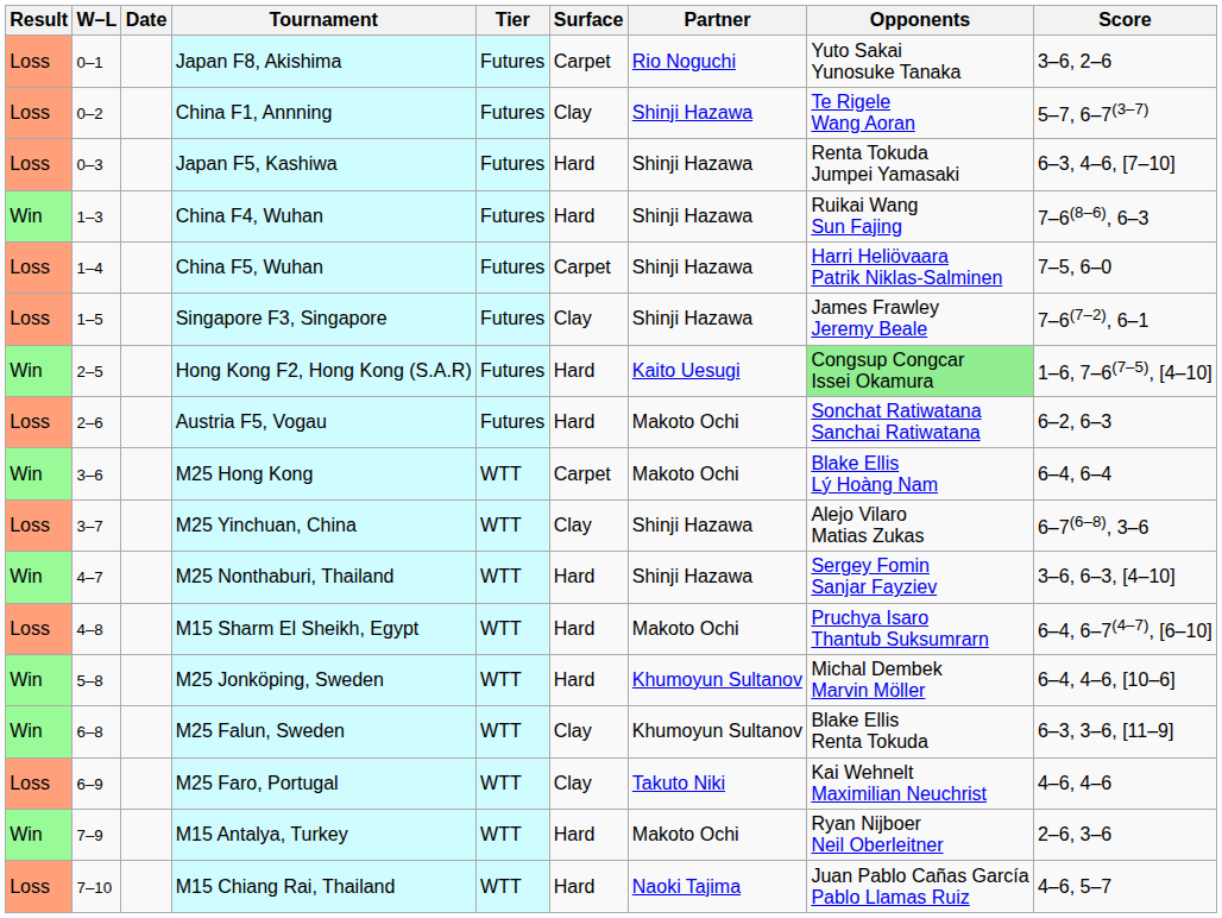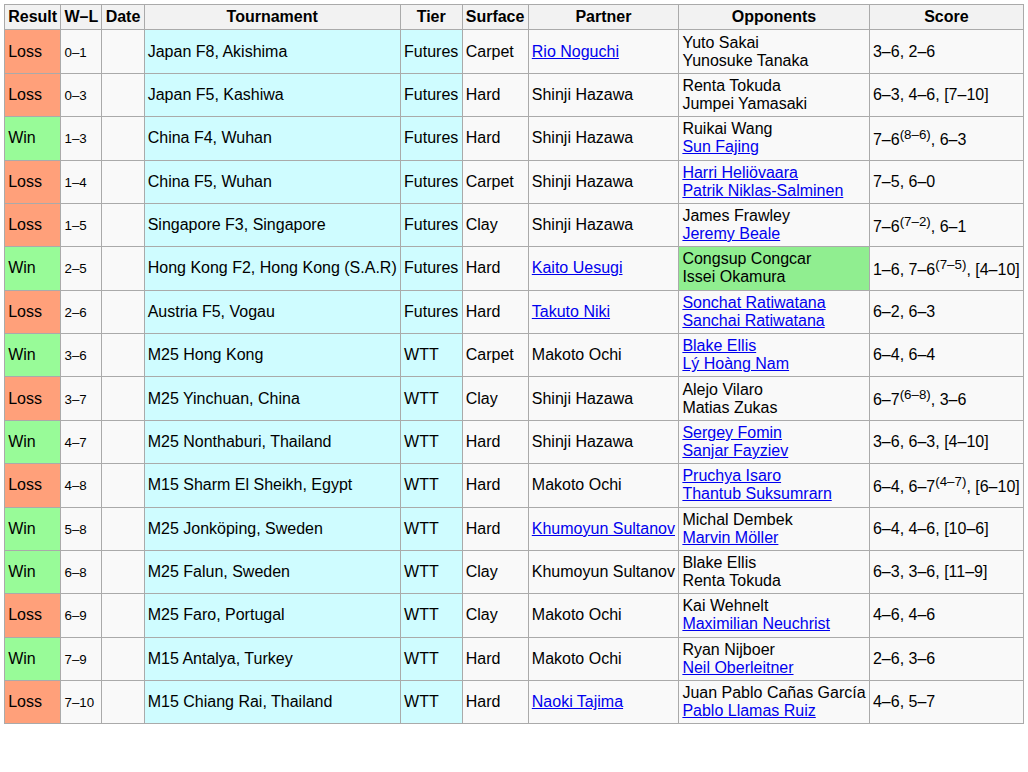 <table class="sortable wikitable nowrap">
 <tr>
 <th>Result</th>
 <th class="unsortable">W–L</th>
 <th>Date</th>
 <th>Tournament</th>
 <th>Tier</th>
 <th>Surface</th>
 <th>Partner</th>
 <th>Opponents</th>
 <th class="unsortable">Score</th>
 </tr>
 <tr>
 <td bgcolor=FFA07A>Loss</td>
 <td><small>0–1</small></td>
 <td></td>
 <td style="background:#cffcff;">Japan F8, Akishima</td>
 <td style="background:#cffcff;">Futures</td>
 <td>Carpet</td>
 <td> <a href='#'>Rio Noguchi</a></td>
 <td> Yuto Sakai <br> Yunosuke Tanaka</td>
 <td>3–6, 2–6</td>
-</tr>
-<tr>
-<td bgcolor=FFA07A>Loss</td>
-<td><small>0–2</small></td>
-<td></td>
-<td style="background:#cffcff;">China F1, Annning</td>
-<td style="background:#cffcff;">Futures</td>
-<td>Clay</td>
-<td> <a href='#'>Shinji Hazawa</a></td>
-<td> <a href='#'>Te Rigele</a> <br> <a href='#'>Wang Aoran</a></td>
-<td>5–7, 6–7<sup>(3–7)</sup></td>
 </tr>
 <tr>
 <td bgcolor=FFA07A>Loss</td>
 <td><small>0–3</small></td>
 <td></td>
 <td style="background:#cffcff;">Japan F5, Kashiwa</td>
 <td style="background:#cffcff;">Futures</td>
 <td>Hard</td>
 <td> Shinji Hazawa</td>
 <td> Renta Tokuda <br> Jumpei Yamasaki</td>
 <td>6–3, 4–6, [7–10]</td>
 </tr>
 <tr>
 <td bgcolor=98FB98>Win</td>
 <td><small>1–3</small></td>
 <td></td>
 <td style="background:#cffcff;">China F4, Wuhan</td>
 <td style="background:#cffcff;">Futures</td>
 <td>Hard</td>
 <td> Shinji Hazawa</td>
 <td> Ruikai Wang <br> <a href='#'>Sun Fajing</a></td>
 <td>7–6<sup>(8–6)</sup>, 6–3</td>
 </tr>
 <tr>
 <td bgcolor=FFA07A>Loss</td>
 <td><small>1–4</small></td>
 <td></td>
 <td style="background:#cffcff;">China F5, Wuhan</td>
 <td style="background:#cffcff;">Futures</td>
 <td>Carpet</td>
 <td> Shinji Hazawa</td>
 <td> <a href='#'>Harri Heliövaara</a> <br> <a href='#'>Patrik Niklas-Salminen</a></td>
 <td>7–5, 6–0</td>
 </tr>
 <tr>
 <td bgcolor=FFA07A>Loss</td>
 <td><small>1–5</small></td>
 <td></td>
 <td style="background:#cffcff;">Singapore F3, Singapore</td>
 <td style="background:#cffcff;">Futures</td>
 <td>Clay</td>
 <td> Shinji Hazawa</td>
 <td> James Frawley <br> <a href='#'>Jeremy Beale</a></td>
 <td>7–6<sup>(7–2)</sup>, 6–1</td>
 </tr>
 <tr>
 <td bgcolor=98FB98>Win</td>
 <td><small>2–5</small></td>
 <td></td>
 <td style="background:#cffcff;">Hong Kong F2, Hong Kong (S.A.R)</td>
 <td style="background:#cffcff;">Futures</td>
 <td>Hard</td>
 <td> <a href='#'>Kaito Uesugi</a></td>
 <td style="background: lightgreen;"> Congsup Congcar <br> Issei Okamura</td>
 <td>1–6, 7–6<sup>(7–5)</sup>, [4–10]</td>
 </tr>
 <tr>
 <td bgcolor=FFA07A>Loss</td>
 <td><small>2–6</small></td>
 <td></td>
 <td style="background:#cffcff;">Austria F5, Vogau</td>
 <td style="background:#cffcff;">Futures</td>
 <td>Hard</td>
-<td> Makoto Ochi</td>
+<td> <a href='#'>Takuto Niki</a></td>
 <td> <a href='#'>Sonchat Ratiwatana</a> <br> <a href='#'>Sanchai Ratiwatana</a></td>
 <td>6–2, 6–3</td>
 </tr>
 <tr>
 <td bgcolor=98FB98>Win</td>
 <td><small>3–6</small></td>
 <td></td>
 <td style="background:#cffcff;">M25 Hong Kong</td>
 <td style="background:#cffcff;">WTT</td>
 <td>Carpet</td>
 <td> Makoto Ochi</td>
 <td> <a href='#'>Blake Ellis</a> <br> <a href='#'>Lý Hoàng Nam</a></td>
 <td>6–4, 6–4</td>
 </tr>
 <tr>
 <td bgcolor=FFA07A>Loss</td>
 <td><small>3–7</small></td>
 <td></td>
 <td style="background:#cffcff;">M25 Yinchuan, China</td>
 <td style="background:#cffcff;">WTT</td>
 <td>Clay</td>
 <td> Shinji Hazawa</td>
 <td> Alejo Vilaro <br> Matias Zukas</td>
 <td>6–7<sup>(6–8)</sup>, 3–6</td>
 </tr>
 <tr>
 <td bgcolor=98FB98>Win</td>
 <td><small>4–7</small></td>
 <td></td>
 <td style="background:#cffcff;">M25 Nonthaburi, Thailand</td>
 <td style="background:#cffcff;">WTT</td>
 <td>Hard</td>
 <td> Shinji Hazawa</td>
 <td> <a href='#'>Sergey Fomin</a> <br> <a href='#'>Sanjar Fayziev</a></td>
 <td>3–6, 6–3, [4–10]</td>
 </tr>
 <tr>
 <td bgcolor=FFA07A>Loss</td>
 <td><small>4–8</small></td>
 <td></td>
 <td style="background:#cffcff;">M15 Sharm El Sheikh, Egypt</td>
 <td style="background:#cffcff;">WTT</td>
 <td>Hard</td>
 <td> Makoto Ochi</td>
 <td> <a href='#'>Pruchya Isaro</a> <br> <a href='#'>Thantub Suksumrarn</a></td>
 <td>6–4, 6–7<sup>(4–7)</sup>, [6–10]</td>
 </tr>
 <tr>
 <td bgcolor=98FB98>Win</td>
 <td><small>5–8</small></td>
 <td></td>
 <td style="background:#cffcff;">M25 Jonköping, Sweden</td>
 <td style="background:#cffcff;">WTT</td>
 <td>Hard</td>
 <td> <a href='#'>Khumoyun Sultanov</a></td>
 <td> Michal Dembek <br> <a href='#'>Marvin Möller</a></td>
 <td>6–4, 4–6, [10–6]</td>
 </tr>
 <tr>
 <td bgcolor=98FB98>Win</td>
 <td><small>6–8</small></td>
 <td></td>
 <td style="background:#cffcff;">M25 Falun, Sweden</td>
 <td style="background:#cffcff;">WTT</td>
 <td>Clay</td>
 <td> Khumoyun Sultanov</td>
 <td> Blake Ellis <br> Renta Tokuda</td>
 <td>6–3, 3–6, [11–9]</td>
 </tr>
 <tr>
 <td bgcolor=FFA07A>Loss</td>
 <td><small>6–9</small></td>
 <td></td>
 <td style="background:#cffcff;">M25 Faro, Portugal</td>
 <td style="background:#cffcff;">WTT</td>
 <td>Clay</td>
-<td> <a href='#'>Takuto Niki</a></td>
+<td> Makoto Ochi</td>
 <td> Kai Wehnelt <br> <a href='#'>Maximilian Neuchrist</a></td>
 <td>4–6, 4–6</td>
 </tr>
 <tr>
 <td bgcolor=98FB98>Win</td>
 <td><small>7–9</small></td>
 <td></td>
 <td style="background:#cffcff;">M15 Antalya, Turkey</td>
 <td style="background:#cffcff;">WTT</td>
 <td>Hard</td>
 <td> Makoto Ochi</td>
 <td> Ryan Nijboer <br> <a href='#'>Neil Oberleitner</a></td>
 <td>2–6, 3–6</td>
 </tr>
 <tr>
 <td bgcolor=FFA07A>Loss</td>
 <td><small>7–10</small></td>
 <td></td>
 <td style="background:#cffcff;">M15 Chiang Rai, Thailand</td>
 <td style="background:#cffcff;">WTT</td>
 <td>Hard</td>
 <td> <a href='#'>Naoki Tajima</a></td>
 <td> Juan Pablo Cañas García <br> <a href='#'>Pablo Llamas Ruiz</a></td>
 <td>4–6, 5–7</td>
 </tr>
 </table>
